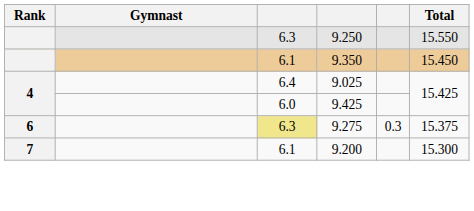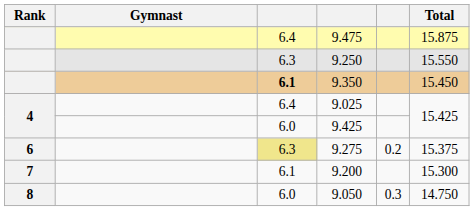 <table class="wikitable sortable" style="text-align:center; font-size:95%">
 <tr>
 <th scope="col" style="width:50px;">Rank</th>
 <th scope="col" style="width:220px;">Gymnast</th>
 <th scope="col" style="width:60px;"></th>
 <th scope="col" style="width:60px;"></th>
 <th scope="col" style="width:30px;"></th>
 <th scope="col" style="width:60px;">Total</th>
+</tr>
+<tr style="background:#fffcaf;">
+<th scope=row style="text-align:center"></th>
+<td style="text-align:left;"></td>
+<td>6.4</td>
+<td>9.475</td>
+<td></td>
+<td>15.875</td>
 </tr>
 <tr style="background:#e5e5e5;">
 <th scope=row style="text-align:center"></th>
 <td style="text-align:left;"></td>
 <td>6.3</td>
 <td>9.250</td>
 <td></td>
 <td>15.550</td>
 </tr>
 <tr style="background:#ec9;">
 <th scope=row style="text-align:center"></th>
 <td style="text-align:left;"></td>
-<td>6.1</td>
+<td><strong>6.1</strong></td>
 <td>9.350</td>
 <td></td>
 <td>15.450</td>
 </tr>
 <tr>
 <th rowspan=2 scope=row style="text-align:center">4</th>
 <td style="text-align:left;"></td>
 <td>6.4</td>
 <td>9.025</td>
 <td></td>
 <td rowspan=2>15.425</td>
 </tr>
 <tr>
 <td style="text-align:left;"></td>
 <td>6.0</td>
 <td>9.425</td>
 <td></td>
 </tr>
 <tr>
 <th scope=row style="text-align:center">6</th>
 <td style="text-align:left;"></td>
 <td style="background: khaki;">6.3</td>
 <td>9.275</td>
-<td>0.3</td>
+<td>0.2</td>
 <td>15.375</td>
 </tr>
 <tr>
 <th scope=row style="text-align:center">7</th>
 <td style="text-align:left;"></td>
 <td>6.1</td>
 <td>9.200</td>
 <td></td>
 <td>15.300</td>
 </tr>
+<tr>
+<th scope=row style="text-align:center">8</th>
+<td style="text-align:left;"></td>
+<td>6.0</td>
+<td>9.050</td>
+<td>0.3</td>
+<td>14.750</td>
+</tr>
 </table>
